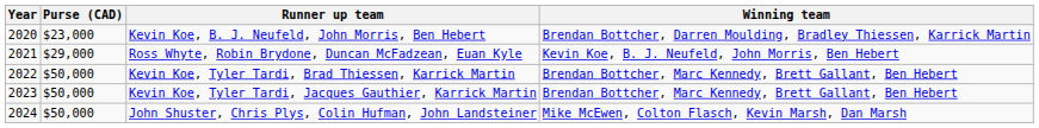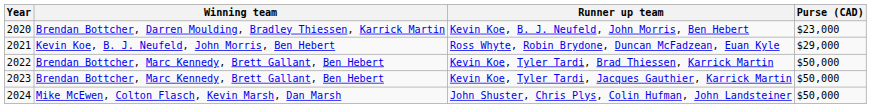 <table class="wikitable">
 <tr>
 <th scope="col">Year</th>
+<th scope="col">Winning team</th>
+<th scope="col">Runner up team</th>
 <th scope="col">Purse (CAD)</th>
-<th scope="col">Runner up team</th>
-<th scope="col">Winning team</th>
 </tr>
 <tr>
 <td>2020</td>
+<td> <a href='#'>Brendan Bottcher</a>, <a href='#'>Darren Moulding</a>, <a href='#'>Bradley Thiessen</a>, <a href='#'>Karrick Martin</a></td>
+<td> <a href='#'>Kevin Koe</a>, <a href='#'>B. J. Neufeld</a>, <a href='#'>John Morris</a>, <a href='#'>Ben Hebert</a></td>
 <td>$23,000</td>
-<td> <a href='#'>Kevin Koe</a>, <a href='#'>B. J. Neufeld</a>, <a href='#'>John Morris</a>, <a href='#'>Ben Hebert</a></td>
-<td> <a href='#'>Brendan Bottcher</a>, <a href='#'>Darren Moulding</a>, <a href='#'>Bradley Thiessen</a>, <a href='#'>Karrick Martin</a></td>
 </tr>
 <tr>
 <td>2021</td>
+<td> <a href='#'>Kevin Koe</a>, <a href='#'>B. J. Neufeld</a>, <a href='#'>John Morris</a>, <a href='#'>Ben Hebert</a></td>
+<td> <a href='#'>Ross Whyte</a>, <a href='#'>Robin Brydone</a>, <a href='#'>Duncan McFadzean</a>, <a href='#'>Euan Kyle</a></td>
 <td>$29,000</td>
-<td> <a href='#'>Ross Whyte</a>, <a href='#'>Robin Brydone</a>, <a href='#'>Duncan McFadzean</a>, <a href='#'>Euan Kyle</a></td>
-<td> <a href='#'>Kevin Koe</a>, <a href='#'>B. J. Neufeld</a>, <a href='#'>John Morris</a>, <a href='#'>Ben Hebert</a></td>
 </tr>
 <tr>
 <td>2022</td>
+<td> <a href='#'>Brendan Bottcher</a>, <a href='#'>Marc Kennedy</a>, <a href='#'>Brett Gallant</a>, <a href='#'>Ben Hebert</a></td>
+<td> <a href='#'>Kevin Koe</a>, <a href='#'>Tyler Tardi</a>, <a href='#'>Brad Thiessen</a>, <a href='#'>Karrick Martin</a></td>
 <td>$50,000</td>
-<td> <a href='#'>Kevin Koe</a>, <a href='#'>Tyler Tardi</a>, <a href='#'>Brad Thiessen</a>, <a href='#'>Karrick Martin</a></td>
-<td> <a href='#'>Brendan Bottcher</a>, <a href='#'>Marc Kennedy</a>, <a href='#'>Brett Gallant</a>, <a href='#'>Ben Hebert</a></td>
 </tr>
 <tr>
 <td>2023</td>
+<td> <a href='#'>Brendan Bottcher</a>, <a href='#'>Marc Kennedy</a>, <a href='#'>Brett Gallant</a>, <a href='#'>Ben Hebert</a></td>
+<td> <a href='#'>Kevin Koe</a>, <a href='#'>Tyler Tardi</a>, <a href='#'>Jacques Gauthier</a>, <a href='#'>Karrick Martin</a></td>
 <td>$50,000</td>
-<td> <a href='#'>Kevin Koe</a>, <a href='#'>Tyler Tardi</a>, <a href='#'>Jacques Gauthier</a>, <a href='#'>Karrick Martin</a></td>
-<td> <a href='#'>Brendan Bottcher</a>, <a href='#'>Marc Kennedy</a>, <a href='#'>Brett Gallant</a>, <a href='#'>Ben Hebert</a></td>
 </tr>
 <tr>
 <td>2024</td>
+<td> <a href='#'>Mike McEwen</a>, <a href='#'>Colton Flasch</a>, <a href='#'>Kevin Marsh</a>, <a href='#'>Dan Marsh</a></td>
+<td> <a href='#'>John Shuster</a>, <a href='#'>Chris Plys</a>, <a href='#'>Colin Hufman</a>, <a href='#'>John Landsteiner</a></td>
 <td>$50,000</td>
-<td> <a href='#'>John Shuster</a>, <a href='#'>Chris Plys</a>, <a href='#'>Colin Hufman</a>, <a href='#'>John Landsteiner</a></td>
-<td> <a href='#'>Mike McEwen</a>, <a href='#'>Colton Flasch</a>, <a href='#'>Kevin Marsh</a>, <a href='#'>Dan Marsh</a></td>
 </tr>
 </table>
